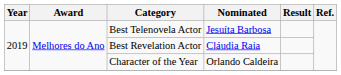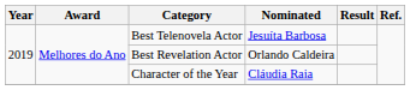 <table class="wikitable">
 <tr>
 <th>Year</th>
 <th>Award</th>
 <th>Category</th>
 <th>Nominated</th>
 <th>Result</th>
 <th>Ref.</th>
 </tr>
 <tr>
 <td rowspan=3>2019</td>
 <td rowspan=3><a href='#'>Melhores do Ano</a></td>
 <td>Best Telenovela Actor</td>
 <td><a href='#'>Jesuíta Barbosa</a></td>
 <td></td>
 <td rowspan=3 align="center"></td>
 </tr>
 <tr>
 <td>Best Revelation Actor</td>
-<td><a href='#'>Cláudia Raia</a></td>
+<td>Orlando Caldeira</td>
 <td></td>
 </tr>
 <tr>
 <td>Character of the Year</td>
-<td>Orlando Caldeira</td>
+<td><a href='#'>Cláudia Raia</a></td>
 <td></td>
 </tr>
 <tr>
 </tr>
 </table>
